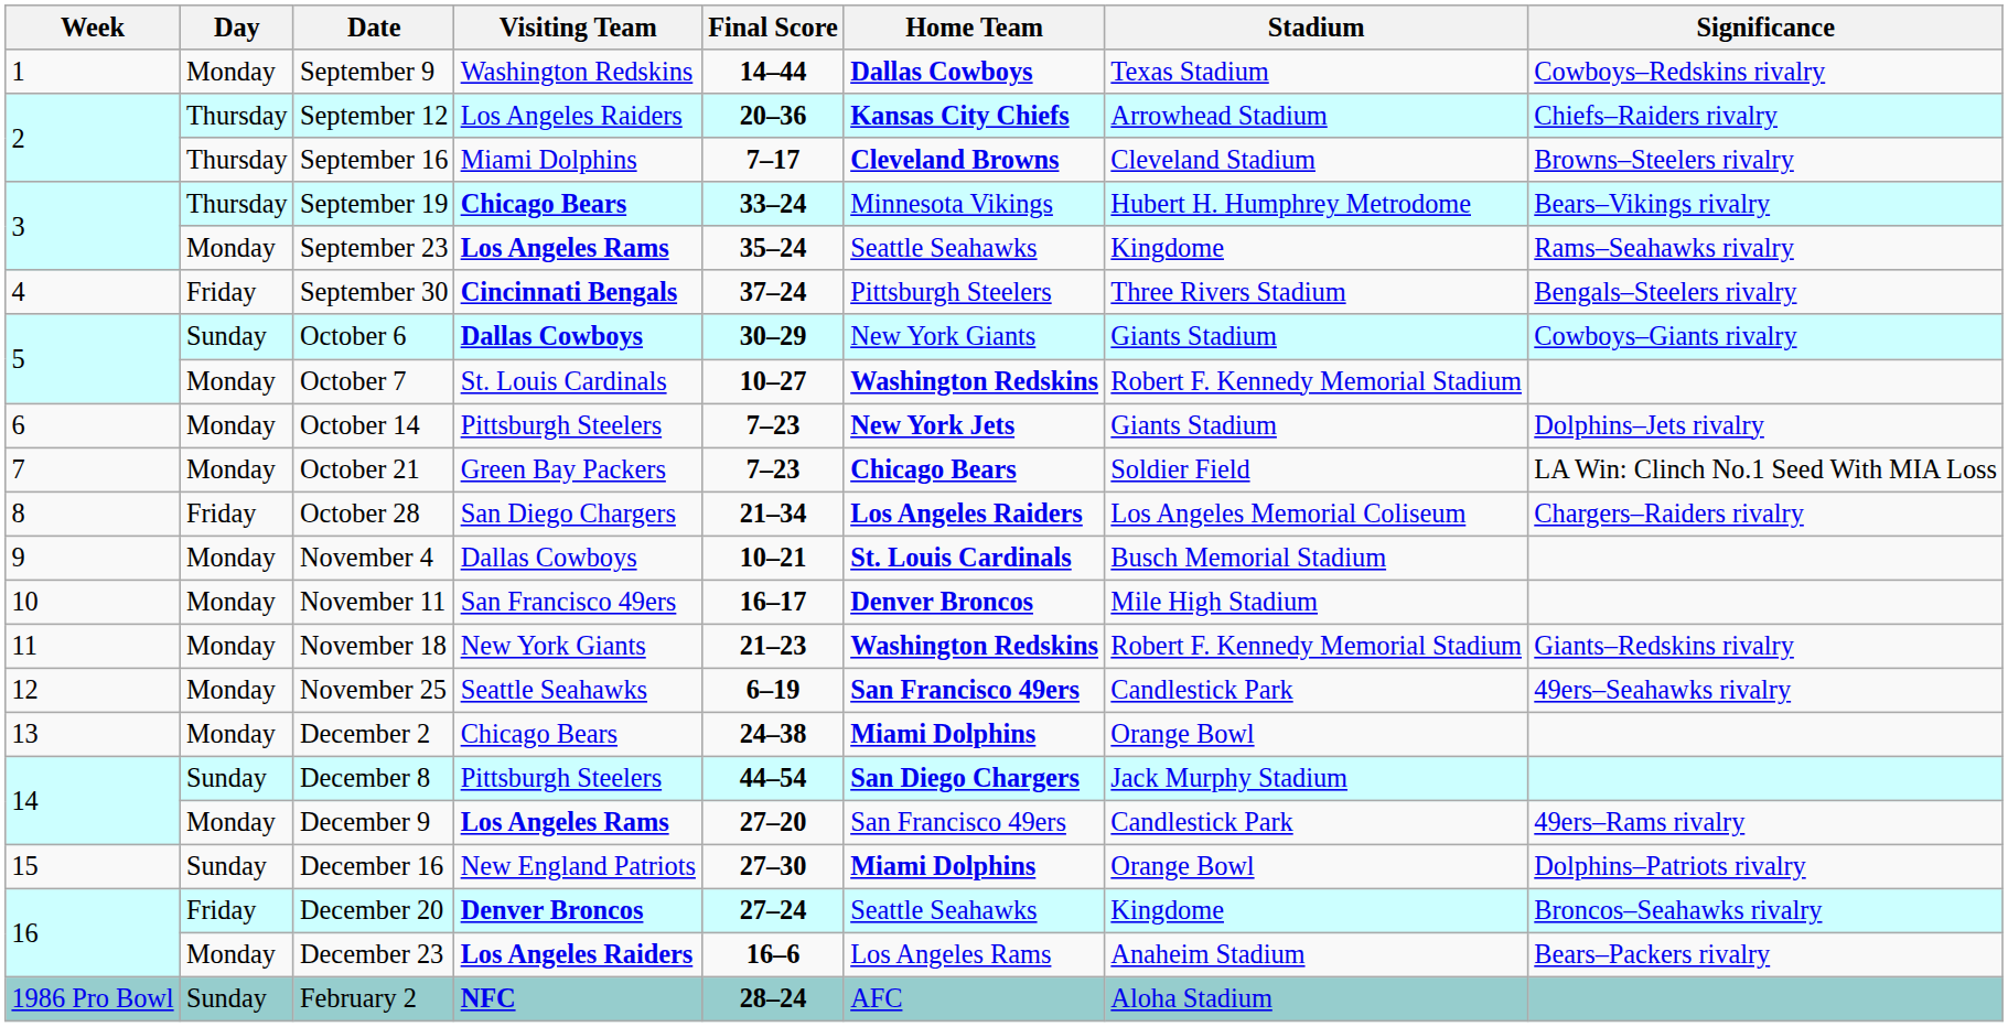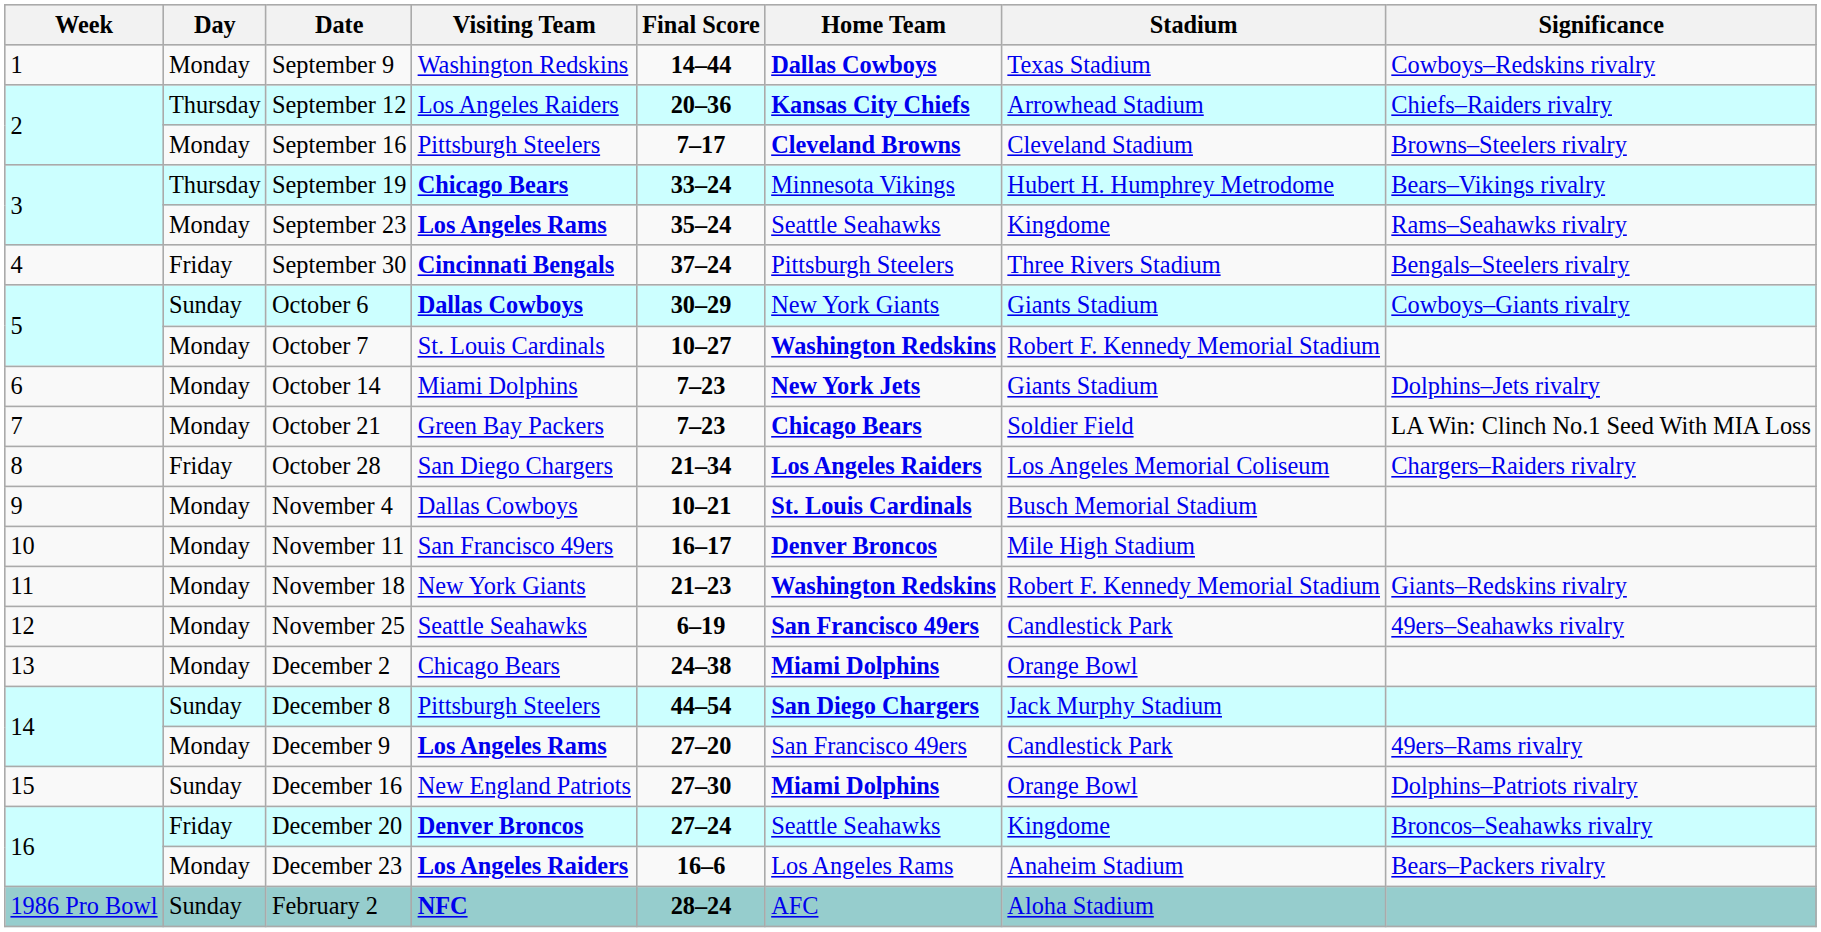 <table class="wikitable" style= "font-size: 95%;">
 <tr>
 <th>Week</th>
 <th>Day</th>
 <th>Date</th>
 <th>Visiting Team</th>
 <th>Final Score</th>
 <th>Home Team</th>
 <th>Stadium</th>
 <th>Significance</th>
 </tr>
 <tr>
 <td>1</td>
 <td>Monday</td>
 <td>September 9</td>
 <td><a href='#'>Washington Redskins</a></td>
 <td align="center"><strong>14–44</strong></td>
 <td><strong><a href='#'>Dallas Cowboys</a></strong></td>
 <td><a href='#'>Texas Stadium</a></td>
 <td><a href='#'>Cowboys–Redskins rivalry</a></td>
 </tr>
 <tr bgcolor="#CCFFFF">
 <td rowspan="2">2</td>
 <td>Thursday</td>
 <td>September 12</td>
 <td><a href='#'>Los Angeles Raiders</a></td>
 <td align="center"><strong>20–36</strong></td>
 <td><strong><a href='#'>Kansas City Chiefs</a></strong></td>
 <td><a href='#'>Arrowhead Stadium</a></td>
 <td><a href='#'>Chiefs–Raiders rivalry</a></td>
 </tr>
 <tr>
-<td>Thursday</td>
+<td>Monday</td>
 <td>September 16</td>
-<td><a href='#'>Miami Dolphins</a></td>
+<td><a href='#'>Pittsburgh Steelers</a></td>
 <td align="center"><strong>7–17</strong></td>
 <td><strong><a href='#'>Cleveland Browns</a></strong></td>
 <td><a href='#'>Cleveland Stadium</a></td>
 <td><a href='#'>Browns–Steelers rivalry</a></td>
 </tr>
 <tr bgcolor="#CCFFFF">
 <td rowspan="2">3</td>
 <td>Thursday</td>
 <td>September 19</td>
 <td><strong><a href='#'>Chicago Bears</a></strong></td>
 <td align="center"><strong>33–24</strong></td>
 <td><a href='#'>Minnesota Vikings</a></td>
 <td><a href='#'>Hubert H. Humphrey Metrodome</a></td>
 <td><a href='#'>Bears–Vikings rivalry</a></td>
 </tr>
 <tr>
 <td>Monday</td>
 <td>September 23</td>
 <td><strong><a href='#'>Los Angeles Rams</a></strong></td>
 <td align="center"><strong>35–24</strong></td>
 <td><a href='#'>Seattle Seahawks</a></td>
 <td><a href='#'>Kingdome</a></td>
 <td><a href='#'>Rams–Seahawks rivalry</a></td>
 </tr>
 <tr>
 <td>4</td>
 <td>Friday</td>
 <td>September 30</td>
 <td><strong><a href='#'>Cincinnati Bengals</a></strong></td>
 <td align="center"><strong>37–24</strong></td>
 <td><a href='#'>Pittsburgh Steelers</a></td>
 <td><a href='#'>Three Rivers Stadium</a></td>
 <td><a href='#'>Bengals–Steelers rivalry</a></td>
 </tr>
 <tr bgcolor="#CCFFFF">
 <td rowspan="2">5</td>
 <td>Sunday</td>
 <td>October 6</td>
 <td><strong><a href='#'>Dallas Cowboys</a></strong></td>
 <td align="center"><strong>30–29</strong></td>
 <td><a href='#'>New York Giants</a></td>
 <td><a href='#'>Giants Stadium</a></td>
 <td><a href='#'>Cowboys–Giants rivalry</a></td>
 </tr>
 <tr>
 <td>Monday</td>
 <td>October 7</td>
 <td><a href='#'>St. Louis Cardinals</a></td>
 <td align="center"><strong>10–27</strong></td>
 <td><strong><a href='#'>Washington Redskins</a></strong></td>
 <td><a href='#'>Robert F. Kennedy Memorial Stadium</a></td>
 <td></td>
 </tr>
 <tr>
 <td>6</td>
 <td>Monday</td>
 <td>October 14</td>
-<td><a href='#'>Pittsburgh Steelers</a></td>
+<td><a href='#'>Miami Dolphins</a></td>
 <td align="center"><strong>7–23</strong></td>
 <td><strong><a href='#'>New York Jets</a></strong></td>
 <td><a href='#'>Giants Stadium</a></td>
 <td><a href='#'>Dolphins–Jets rivalry</a></td>
 </tr>
 <tr>
 <td>7</td>
 <td>Monday</td>
 <td>October 21</td>
 <td><a href='#'>Green Bay Packers</a></td>
 <td align="center"><strong>7–23</strong></td>
 <td><strong><a href='#'>Chicago Bears</a></strong></td>
 <td><a href='#'>Soldier Field</a></td>
 <td>LA Win: Clinch No.1 Seed With MIA Loss</td>
 </tr>
 <tr>
 <td>8</td>
 <td>Friday</td>
 <td>October 28</td>
 <td><a href='#'>San Diego Chargers</a></td>
 <td align="center"><strong>21–34</strong></td>
 <td><strong><a href='#'>Los Angeles Raiders</a></strong></td>
 <td><a href='#'>Los Angeles Memorial Coliseum</a></td>
 <td><a href='#'>Chargers–Raiders rivalry</a></td>
 </tr>
 <tr>
 <td>9</td>
 <td>Monday</td>
 <td>November 4</td>
 <td><a href='#'>Dallas Cowboys</a></td>
 <td align="center"><strong>10–21</strong></td>
 <td><strong><a href='#'>St. Louis Cardinals</a></strong></td>
 <td><a href='#'>Busch Memorial Stadium</a></td>
 <td></td>
 </tr>
 <tr>
 <td>10</td>
 <td>Monday</td>
 <td>November 11</td>
 <td><a href='#'>San Francisco 49ers</a></td>
 <td align="center"><strong>16–17</strong></td>
 <td><strong><a href='#'>Denver Broncos</a></strong></td>
 <td><a href='#'>Mile High Stadium</a></td>
 <td></td>
 </tr>
 <tr>
 <td>11</td>
 <td>Monday</td>
 <td>November 18</td>
 <td><a href='#'>New York Giants</a></td>
 <td align="center"><strong>21–23</strong></td>
 <td><strong><a href='#'>Washington Redskins</a></strong></td>
 <td><a href='#'>Robert F. Kennedy Memorial Stadium</a></td>
 <td><a href='#'>Giants–Redskins rivalry</a></td>
 </tr>
 <tr>
 <td>12</td>
 <td>Monday</td>
 <td>November 25</td>
 <td><a href='#'>Seattle Seahawks</a></td>
 <td align="center"><strong>6–19</strong></td>
 <td><strong><a href='#'>San Francisco 49ers</a></strong></td>
 <td><a href='#'>Candlestick Park</a></td>
 <td><a href='#'>49ers–Seahawks rivalry</a></td>
 </tr>
 <tr>
 <td>13</td>
 <td>Monday</td>
 <td>December 2</td>
 <td><a href='#'>Chicago Bears</a></td>
 <td align="center"><strong>24–38</strong></td>
 <td><strong><a href='#'>Miami Dolphins</a></strong></td>
 <td><a href='#'>Orange Bowl</a></td>
 <td></td>
 </tr>
 <tr bgcolor="#CCFFFF">
 <td rowspan="2">14</td>
 <td>Sunday</td>
 <td>December 8</td>
 <td><a href='#'>Pittsburgh Steelers</a></td>
 <td align="center"><strong>44–54</strong></td>
 <td><strong><a href='#'>San Diego Chargers</a></strong></td>
 <td><a href='#'>Jack Murphy Stadium</a></td>
 <td></td>
 </tr>
 <tr>
 <td>Monday</td>
 <td>December 9</td>
 <td><strong><a href='#'>Los Angeles Rams</a></strong></td>
 <td align="center"><strong>27–20</strong></td>
 <td><a href='#'>San Francisco 49ers</a></td>
 <td><a href='#'>Candlestick Park</a></td>
 <td><a href='#'>49ers–Rams rivalry</a></td>
 </tr>
 <tr>
 <td>15</td>
 <td>Sunday</td>
 <td>December 16</td>
 <td><a href='#'>New England Patriots</a></td>
 <td align="center"><strong>27–30</strong></td>
 <td><strong><a href='#'>Miami Dolphins</a></strong></td>
 <td><a href='#'>Orange Bowl</a></td>
 <td><a href='#'>Dolphins–Patriots rivalry</a></td>
 </tr>
 <tr bgcolor="#CCFFFF">
 <td rowspan="2">16</td>
 <td>Friday</td>
 <td>December 20</td>
 <td><strong><a href='#'>Denver Broncos</a></strong></td>
 <td align="center"><strong>27–24</strong></td>
 <td><a href='#'>Seattle Seahawks</a></td>
 <td><a href='#'>Kingdome</a></td>
 <td><a href='#'>Broncos–Seahawks rivalry</a></td>
 </tr>
 <tr>
 <td>Monday</td>
 <td>December 23</td>
 <td><strong><a href='#'>Los Angeles Raiders</a></strong></td>
 <td align="center"><strong>16–6</strong></td>
 <td><a href='#'>Los Angeles Rams</a></td>
 <td><a href='#'>Anaheim Stadium</a></td>
 <td><a href='#'>Bears–Packers rivalry</a></td>
 </tr>
 <tr bgcolor="#96CDCD">
 <td><a href='#'>1986 Pro Bowl</a></td>
 <td>Sunday</td>
 <td>February 2</td>
 <td><strong><a href='#'>NFC</a></strong></td>
 <td align="center"><strong>28–24</strong></td>
 <td><a href='#'>AFC</a></td>
 <td><a href='#'>Aloha Stadium</a></td>
 <td></td>
 </tr>
 </table>
